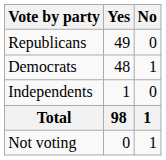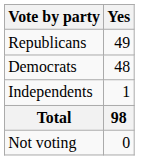 <table class=wikitable>
 <tr>
 <th>Vote by party</th>
 <th>Yes</th>
-<th>No</th>
 </tr>
 <tr>
 <td>Republicans</td>
 <td align="right">49</td>
-<td align="right">0</td>
 </tr>
 <tr>
 <td>Democrats</td>
 <td align="right">48</td>
-<td align="right">1</td>
 </tr>
 <tr>
 <td>Independents</td>
 <td align="right">1</td>
-<td align="right">0</td>
 </tr>
 <tr>
 <th>Total</th>
 <th>98</th>
-<th>1</th>
 </tr>
 <tr>
 <td>Not voting</td>
 <td align=right>0</td>
-<td align=right>1</td>
 </tr>
 </table>
